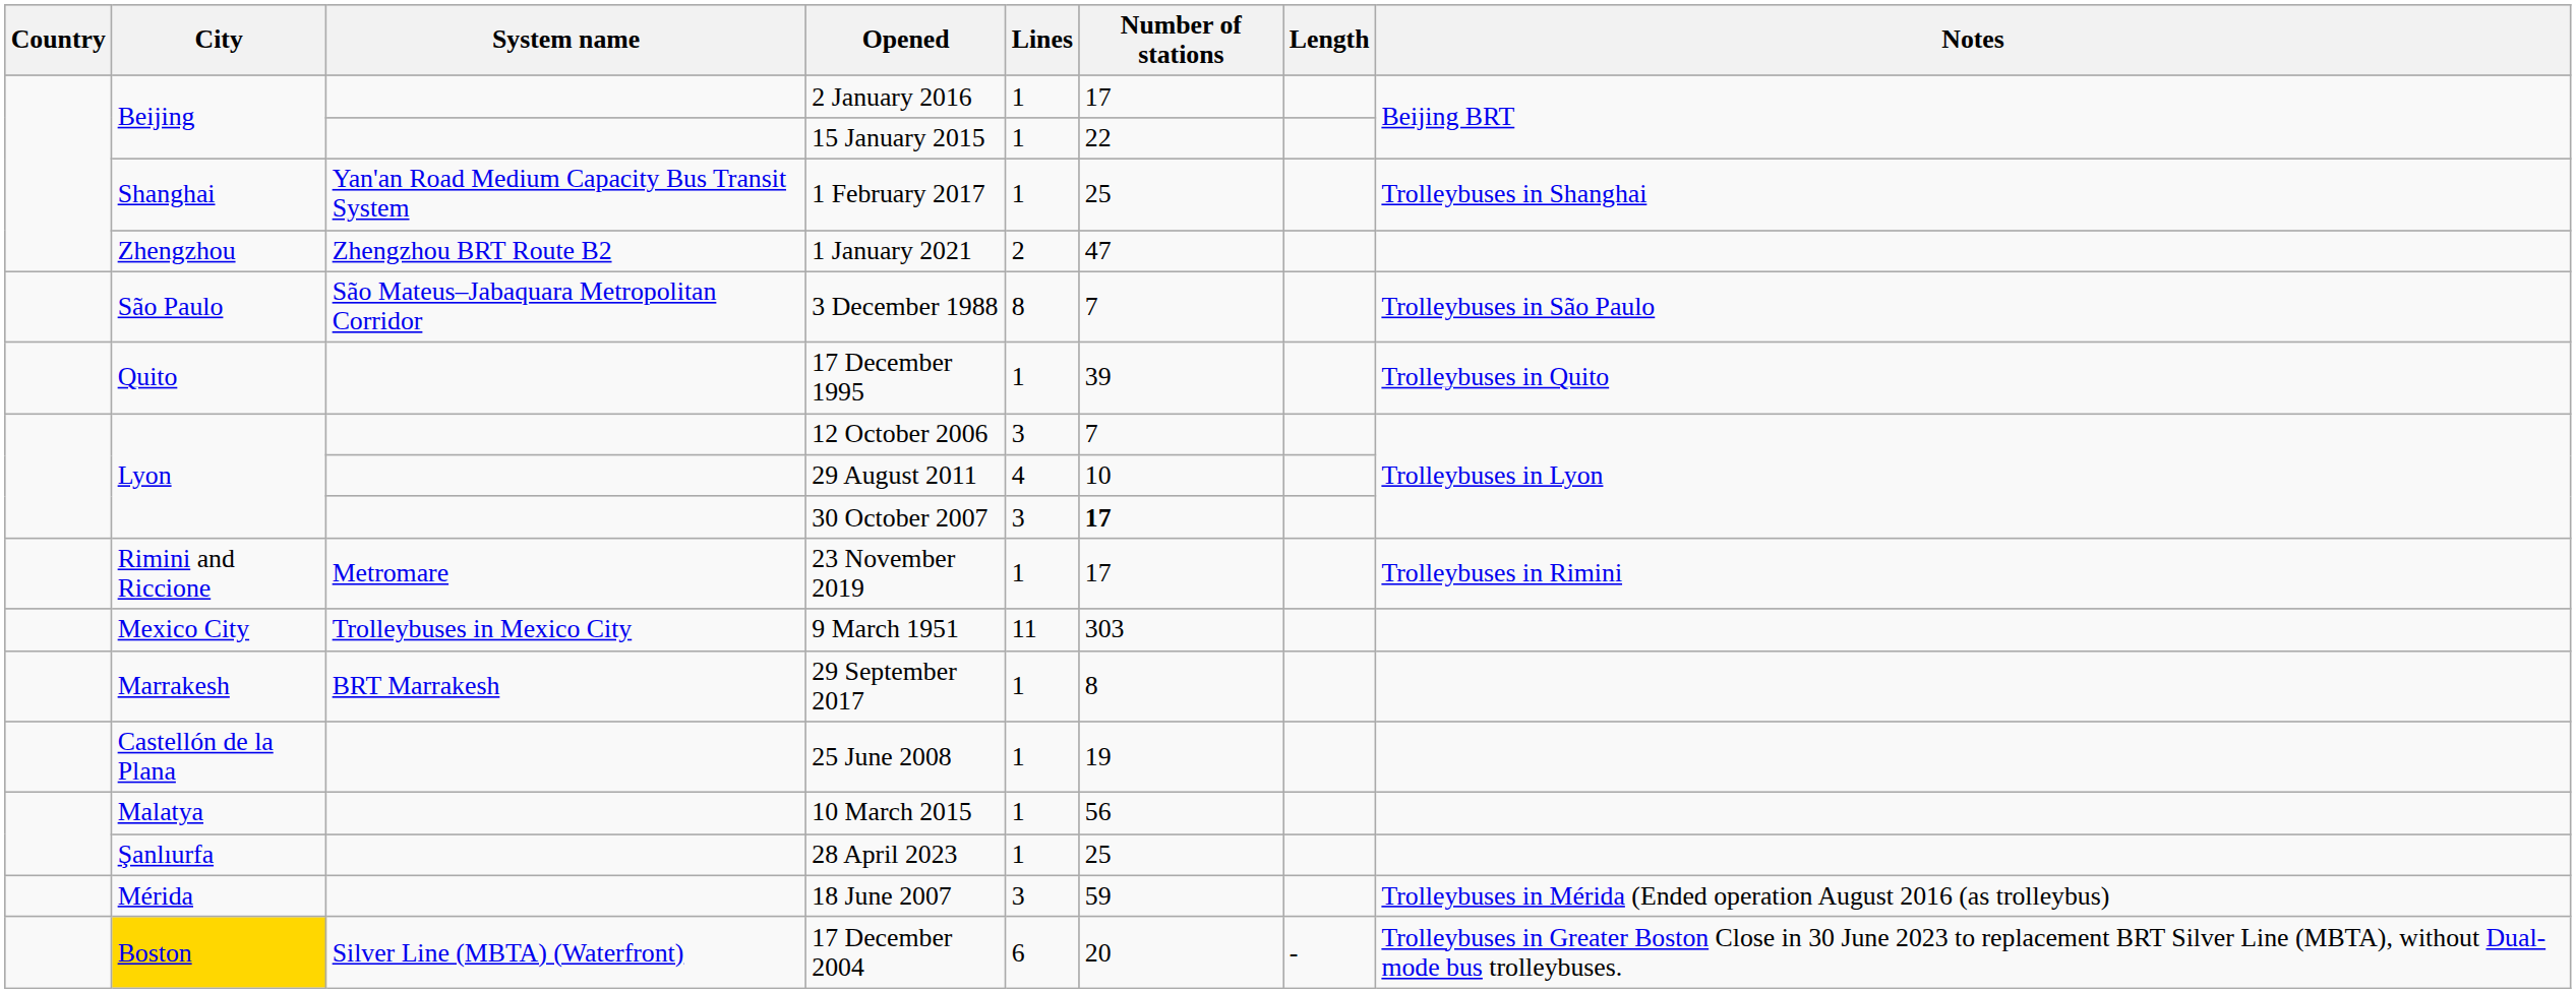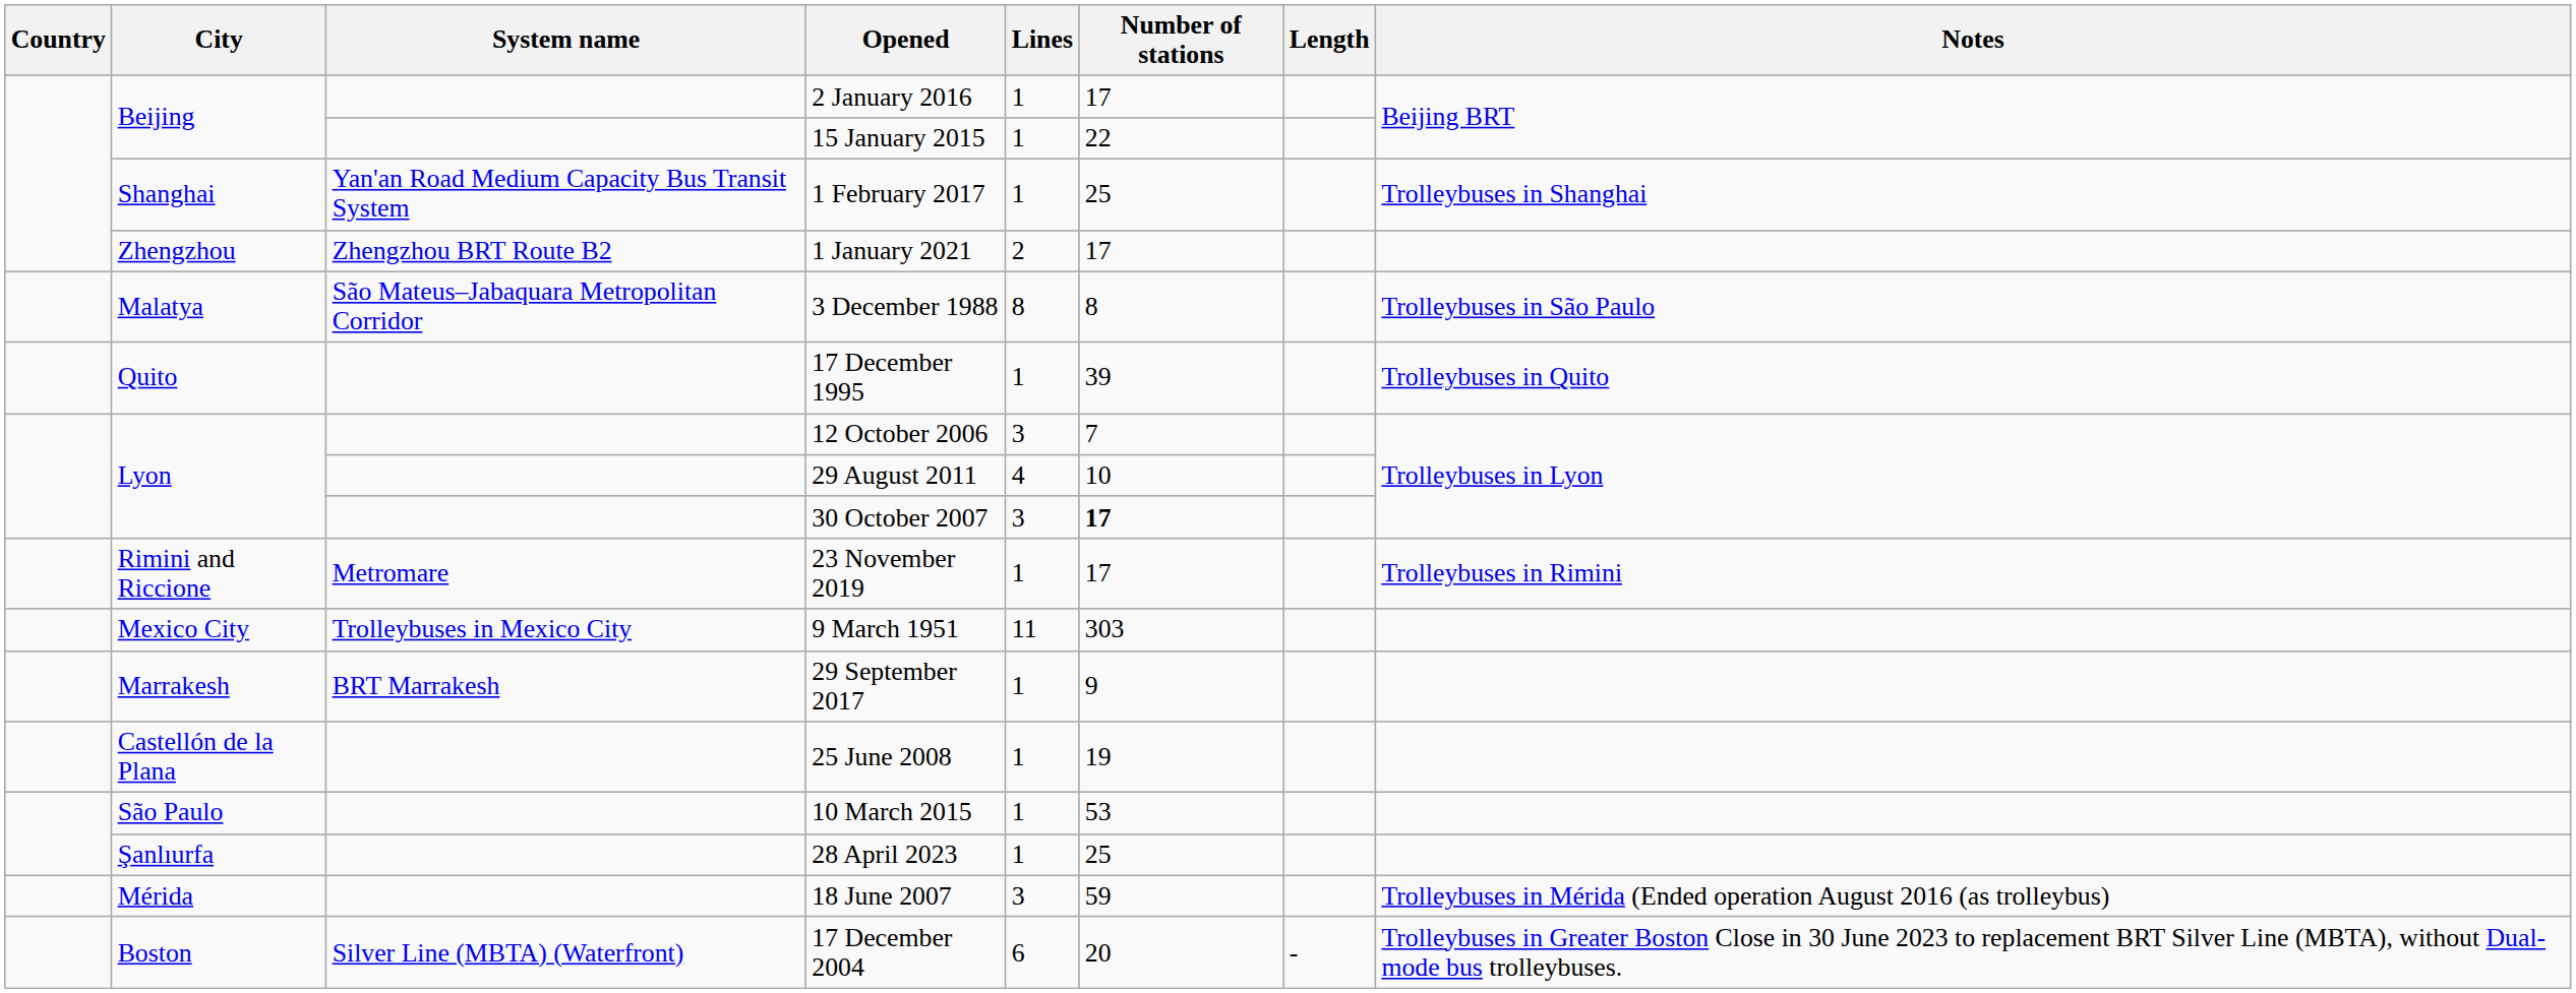 <table class="wikitable sortable">
 <tr>
 <th>Country</th>
 <th>City</th>
 <th>System name</th>
 <th>Opened</th>
 <th>Lines</th>
 <th>Number of stations</th>
 <th>Length</th>
 <th>Notes</th>
 </tr>
 <tr>
 <td rowspan="4"></td>
 <td rowspan="2"><a href='#'>Beijing</a></td>
 <td></td>
 <td>2 January 2016</td>
 <td>1</td>
 <td>17</td>
 <td></td>
 <td rowspan="2"><a href='#'>Beijing BRT</a></td>
 </tr>
 <tr>
 <td></td>
 <td>15 January 2015</td>
 <td>1</td>
 <td>22</td>
 <td></td>
 </tr>
 <tr>
 <td><a href='#'>Shanghai</a></td>
 <td><a href='#'>Yan'an Road Medium Capacity Bus Transit System</a></td>
 <td>1 February 2017</td>
 <td>1</td>
 <td>25</td>
 <td></td>
 <td><a href='#'>Trolleybuses in Shanghai</a></td>
 </tr>
 <tr>
 <td><a href='#'>Zhengzhou</a></td>
 <td><a href='#'>Zhengzhou BRT Route B2</a></td>
 <td>1 January 2021</td>
 <td>2</td>
-<td>47</td>
+<td>17</td>
 <td></td>
 <td></td>
 </tr>
 <tr>
 <td></td>
-<td><a href='#'>São Paulo</a></td>
+<td><a href='#'>Malatya</a></td>
 <td><a href='#'>São Mateus–Jabaquara Metropolitan Corridor</a></td>
 <td>3 December 1988</td>
 <td>8</td>
-<td>7</td>
+<td>8</td>
 <td></td>
 <td><a href='#'>Trolleybuses in São Paulo</a></td>
 </tr>
 <tr>
 <td></td>
 <td><a href='#'>Quito</a></td>
 <td></td>
 <td>17 December 1995</td>
 <td>1</td>
 <td>39</td>
 <td></td>
 <td><a href='#'>Trolleybuses in Quito</a></td>
 </tr>
 <tr>
 <td rowspan="3"></td>
 <td rowspan="3"><a href='#'>Lyon</a></td>
 <td></td>
 <td>12 October 2006</td>
 <td>3</td>
 <td>7</td>
 <td></td>
 <td rowspan="3"><a href='#'>Trolleybuses in Lyon</a></td>
 </tr>
 <tr>
 <td></td>
 <td>29 August 2011</td>
 <td>4</td>
 <td>10</td>
 <td></td>
 </tr>
 <tr>
 <td></td>
 <td>30 October 2007</td>
 <td>3</td>
 <td><strong>17</strong></td>
 <td></td>
 </tr>
 <tr>
 <td></td>
 <td><a href='#'>Rimini</a> and <a href='#'>Riccione</a></td>
 <td><a href='#'>Metromare</a></td>
 <td>23 November 2019</td>
 <td>1</td>
 <td>17</td>
 <td></td>
 <td><a href='#'>Trolleybuses in Rimini</a></td>
 </tr>
 <tr>
 <td></td>
 <td><a href='#'>Mexico City</a></td>
 <td><a href='#'>Trolleybuses in Mexico City</a></td>
 <td>9 March 1951</td>
 <td>11</td>
 <td>303</td>
 <td></td>
 <td></td>
 </tr>
 <tr>
 <td></td>
 <td><a href='#'>Marrakesh</a></td>
 <td><a href='#'>BRT Marrakesh</a></td>
 <td>29 September 2017</td>
 <td>1</td>
-<td>8</td>
+<td>9</td>
 <td></td>
 <td></td>
 </tr>
 <tr>
 <td></td>
 <td><a href='#'>Castellón de la Plana</a></td>
 <td></td>
 <td>25 June 2008</td>
 <td>1</td>
 <td>19</td>
 <td></td>
 <td></td>
 </tr>
 <tr>
 <td rowspan="2"></td>
-<td><a href='#'>Malatya</a></td>
+<td><a href='#'>São Paulo</a></td>
 <td></td>
 <td>10 March 2015</td>
 <td>1</td>
-<td>56</td>
+<td>53</td>
 <td></td>
 <td></td>
 </tr>
 <tr>
 <td><a href='#'>Şanlıurfa</a></td>
 <td></td>
 <td>28 April 2023</td>
 <td>1</td>
 <td>25</td>
 <td></td>
 <td></td>
 </tr>
 <tr>
 <td></td>
 <td><a href='#'>Mérida</a></td>
 <td></td>
 <td>18 June 2007</td>
 <td>3</td>
 <td>59</td>
 <td></td>
 <td><a href='#'>Trolleybuses in Mérida</a> (Ended operation August 2016 (as trolleybus)</td>
 </tr>
 <tr>
 <td></td>
-<td style="background: gold;"><a href='#'>Boston</a></td>
+<td><a href='#'>Boston</a></td>
 <td><a href='#'>Silver Line (MBTA) (Waterfront)</a></td>
 <td>17 December 2004</td>
 <td>6</td>
 <td>20</td>
 <td>-</td>
 <td><a href='#'>Trolleybuses in Greater Boston</a> Close in 30 June 2023 to replacement BRT Silver Line (MBTA), without <a href='#'>Dual-mode bus</a> trolleybuses.</td>
 </tr>
 </table>
